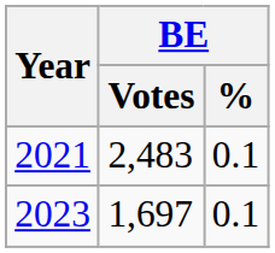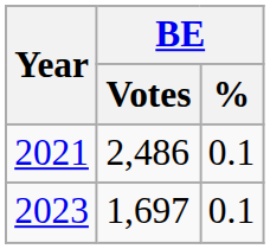 <table class="wikitable">
 <tr>
 <th rowspan="2">Year</th>
 <th colspan="2"><a href='#'>BE</a></th>
 </tr>
 <tr>
 <th>Votes</th>
 <th>%</th>
 </tr>
 <tr>
 <td><a href='#'>2021</a></td>
-<td>2,483</td>
+<td>2,486</td>
 <td>0.1</td>
 </tr>
 <tr>
 <td><a href='#'>2023</a></td>
 <td>1,697</td>
 <td>0.1</td>
 </tr>
 </table>
